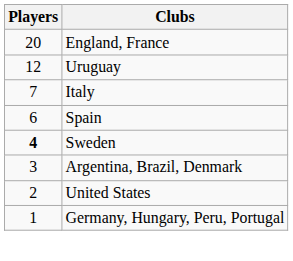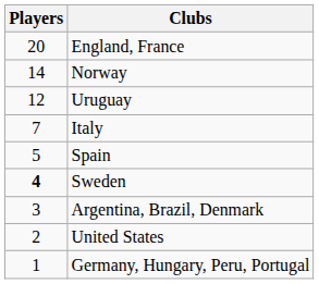 <table class="wikitable">
 <tr>
 <th>Players</th>
 <th>Clubs</th>
 </tr>
 <tr>
 <td align="center">20</td>
 <td> England,  France</td>
 </tr>
 <tr>
+<td align="center">14</td>
+<td> Norway</td>
+</tr>
+<tr>
 <td align="center">12</td>
 <td> Uruguay</td>
 </tr>
 <tr>
 <td align="center">7</td>
 <td> Italy</td>
 </tr>
 <tr>
-<td align="center">6</td>
+<td align="center">5</td>
 <td> Spain</td>
 </tr>
 <tr>
 <td align="center"><strong>4</strong></td>
 <td> Sweden</td>
 </tr>
 <tr>
 <td align="center">3</td>
 <td> Argentina,  Brazil,  Denmark</td>
 </tr>
 <tr>
 <td align="center">2</td>
 <td> United States</td>
 </tr>
 <tr>
 <td align="center">1</td>
 <td> Germany,  Hungary,  Peru,  Portugal</td>
 </tr>
 </table>
